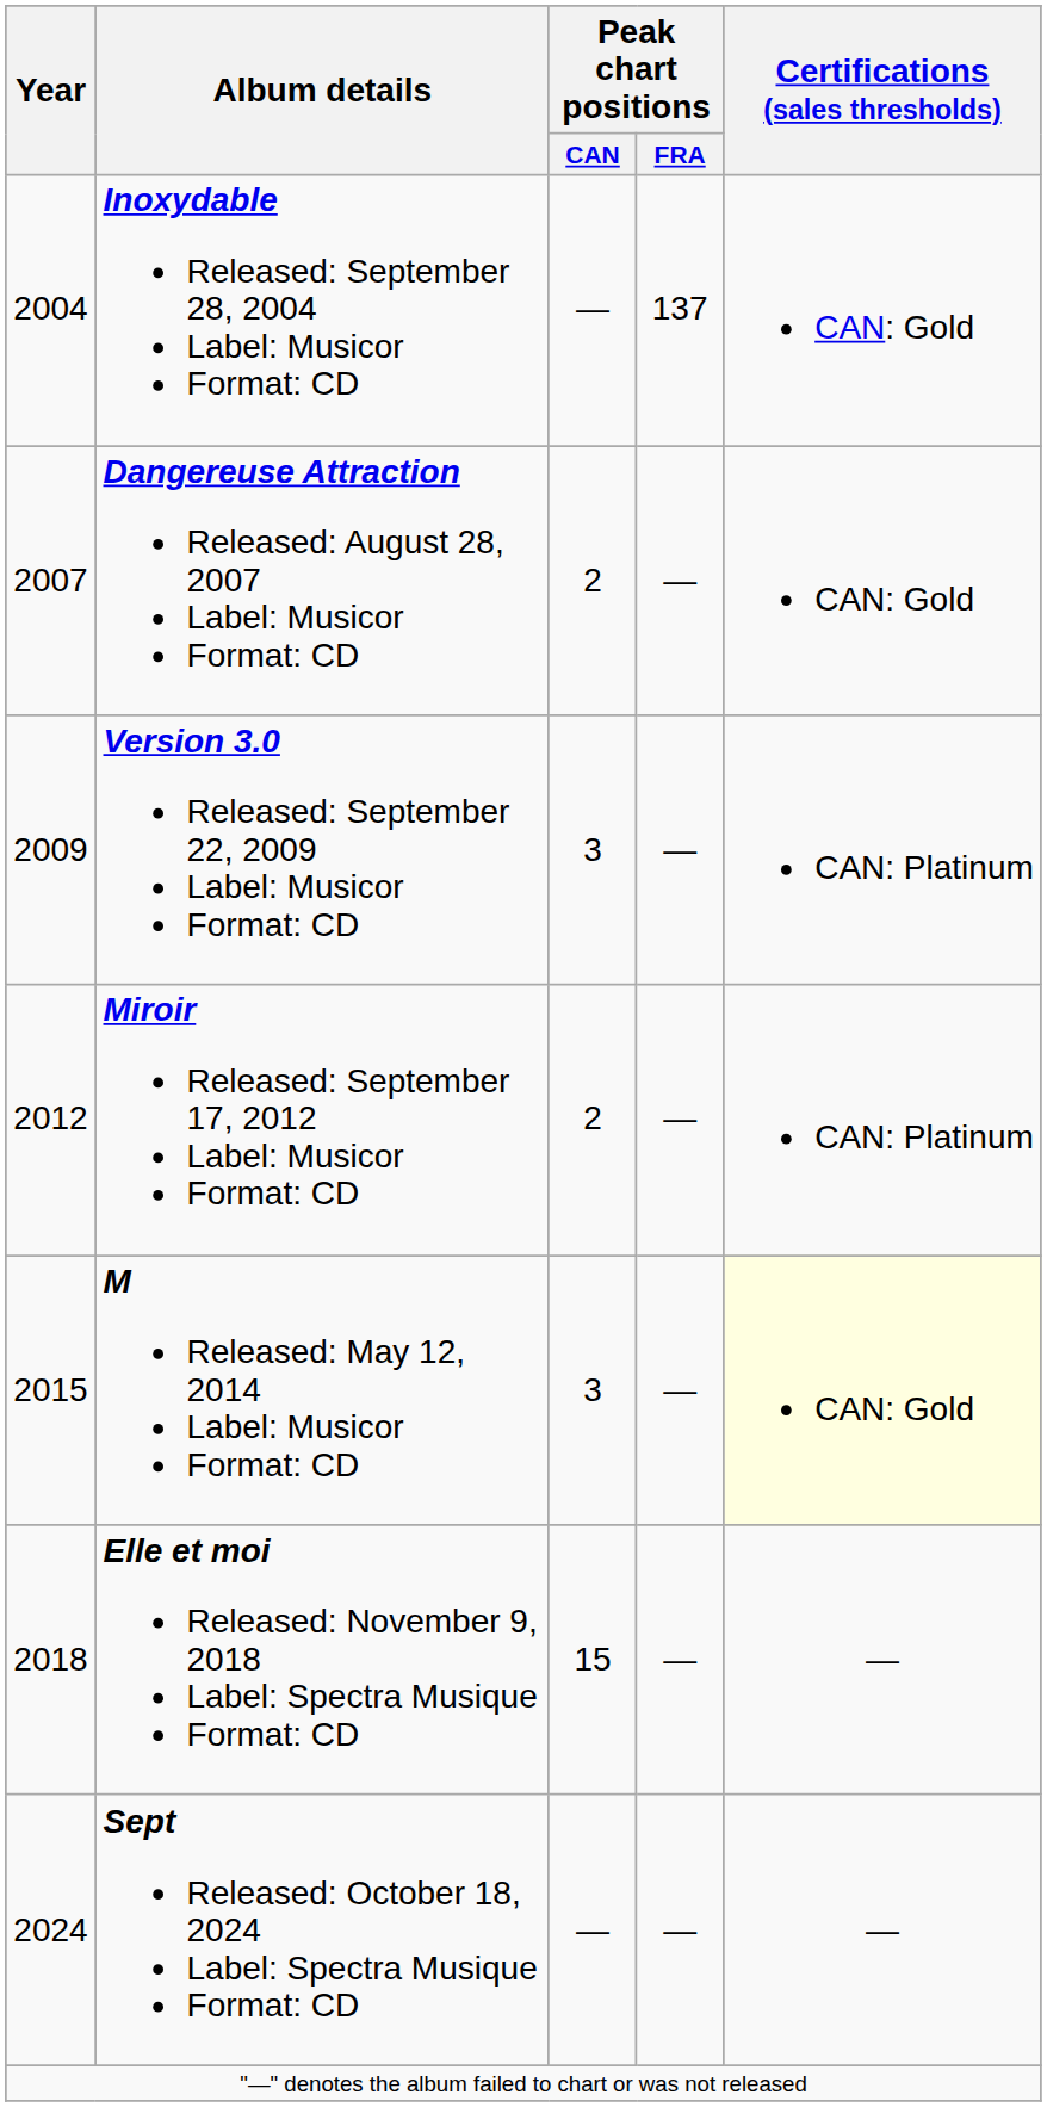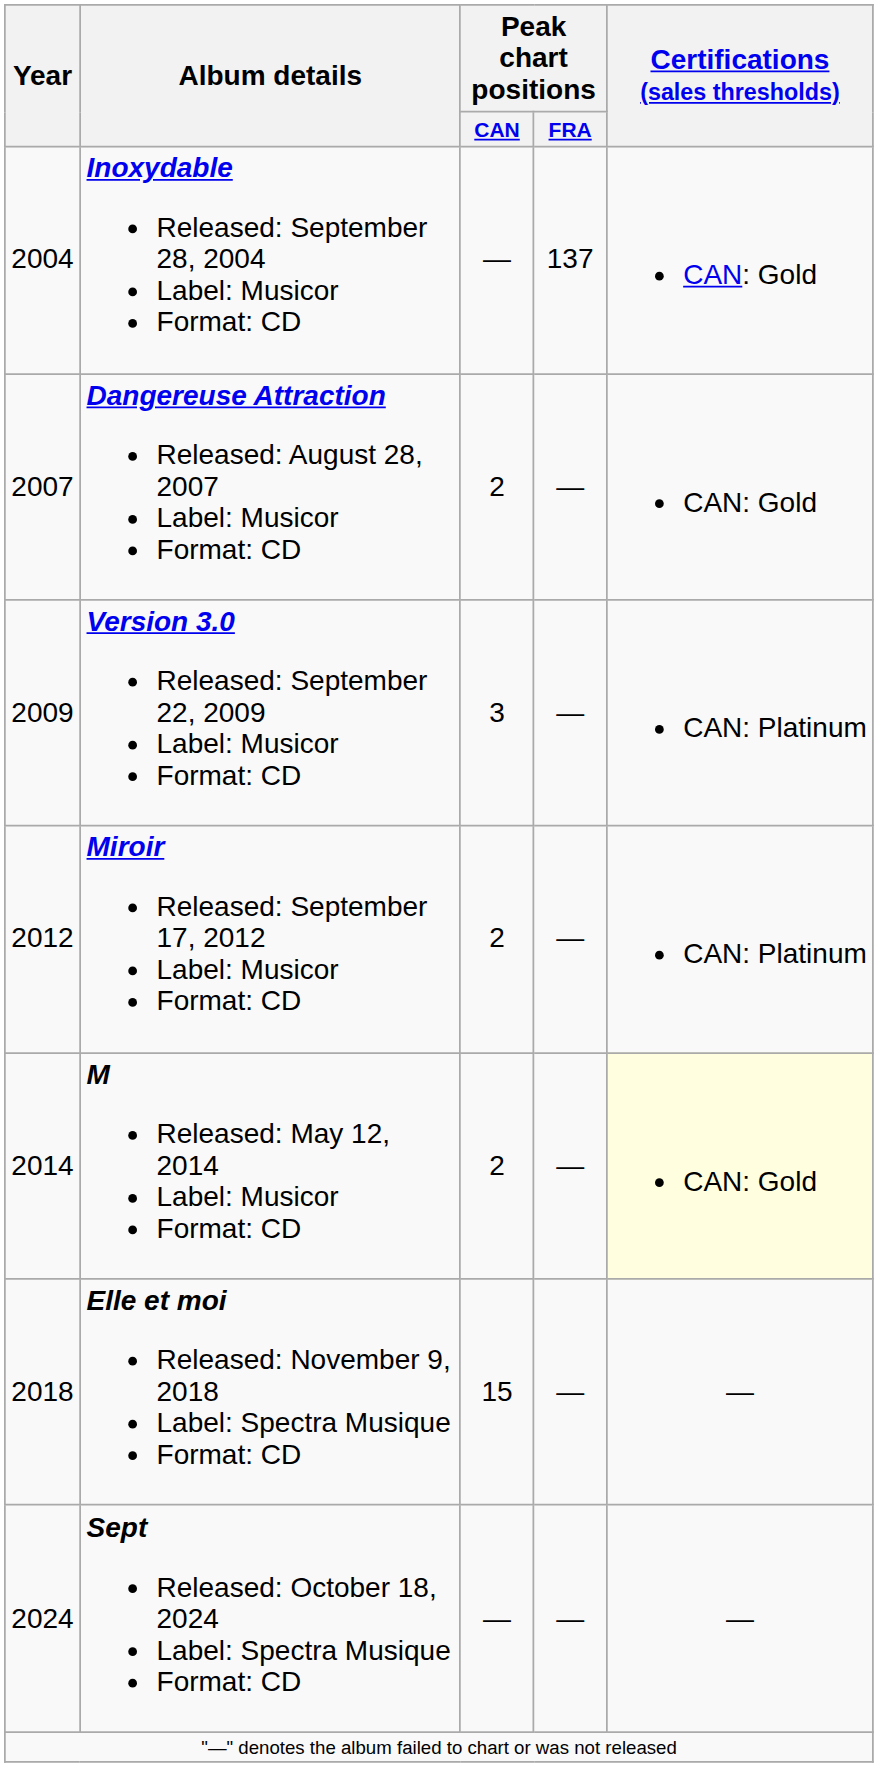 <table class="wikitable" style="text-align:center;">
 <tr>
 <th rowspan="2">Year</th>
 <th style="width:210px;" rowspan="2">Album details</th>
 <th colspan="2">Peak chart positions</th>
 <th rowspan="2"><a href='#'>Certifications</a><br><small><a href='#'>(sales thresholds)</a></small></th>
 </tr>
 <tr>
 <th style="width:3em;font-size:75%"><a href='#'>CAN</a><br></th>
 <th style="width:3em;font-size:75%"><a href='#'>FRA</a><br></th>
 </tr>
 <tr>
 <td>2004</td>
 <td align="left"><strong><em><a href='#'>Inoxydable</a></em></strong><br><ul><li>Released: September 28, 2004</li><li>Label: Musicor</li><li>Format: CD</li></ul></td>
 <td>—</td>
 <td>137</td>
 <td align="left"><br><ul><li><a href='#'>CAN</a>: Gold</li></ul></td>
 </tr>
 <tr>
 <td>2007</td>
 <td align="left"><strong><em><a href='#'>Dangereuse Attraction</a></em></strong><br><ul><li>Released: August 28, 2007</li><li>Label: Musicor</li><li>Format: CD</li></ul></td>
 <td>2</td>
 <td>—</td>
 <td align="left"><br><ul><li>CAN: Gold</li></ul></td>
 </tr>
 <tr>
 <td>2009</td>
 <td align="left"><strong><em><a href='#'>Version 3.0</a></em></strong><br><ul><li>Released: September 22, 2009</li><li>Label: Musicor</li><li>Format: CD</li></ul></td>
 <td>3</td>
 <td>—</td>
 <td align="left"><br><ul><li>CAN: Platinum</li></ul></td>
 </tr>
 <tr>
 <td>2012</td>
 <td align="left"><strong><em><a href='#'>Miroir</a></em></strong><br><ul><li>Released: September 17, 2012</li><li>Label: Musicor</li><li>Format: CD</li></ul></td>
 <td>2</td>
 <td>—</td>
 <td align="left"><br><ul><li>CAN: Platinum</li></ul></td>
 </tr>
 <tr>
-<td>2015</td>
+<td>2014</td>
 <td align="left"><strong><em>M</em></strong><br><ul><li>Released: May 12, 2014</li><li>Label: Musicor</li><li>Format: CD</li></ul></td>
-<td>3</td>
+<td>2</td>
 <td>—</td>
 <td align="left" style="background: lightyellow;"><br><ul><li>CAN: Gold</li></ul></td>
 </tr>
 <tr>
 <td>2018</td>
 <td align="left"><strong><em>Elle et moi</em></strong><br><ul><li>Released: November 9, 2018</li><li>Label: Spectra Musique</li><li>Format: CD</li></ul></td>
 <td>15<br></td>
 <td>—</td>
 <td>—</td>
 </tr>
 <tr>
 <td>2024</td>
 <td align="left"><strong><em>Sept</em></strong><br><ul><li>Released: October 18, 2024</li><li>Label: Spectra Musique</li><li>Format: CD</li></ul></td>
 <td>—</td>
 <td>—</td>
 <td>—</td>
 </tr>
 <tr>
 <td colspan="30" style="font-size:8pt">"—" denotes the album failed to chart or was not released</td>
 </tr>
 </table>
